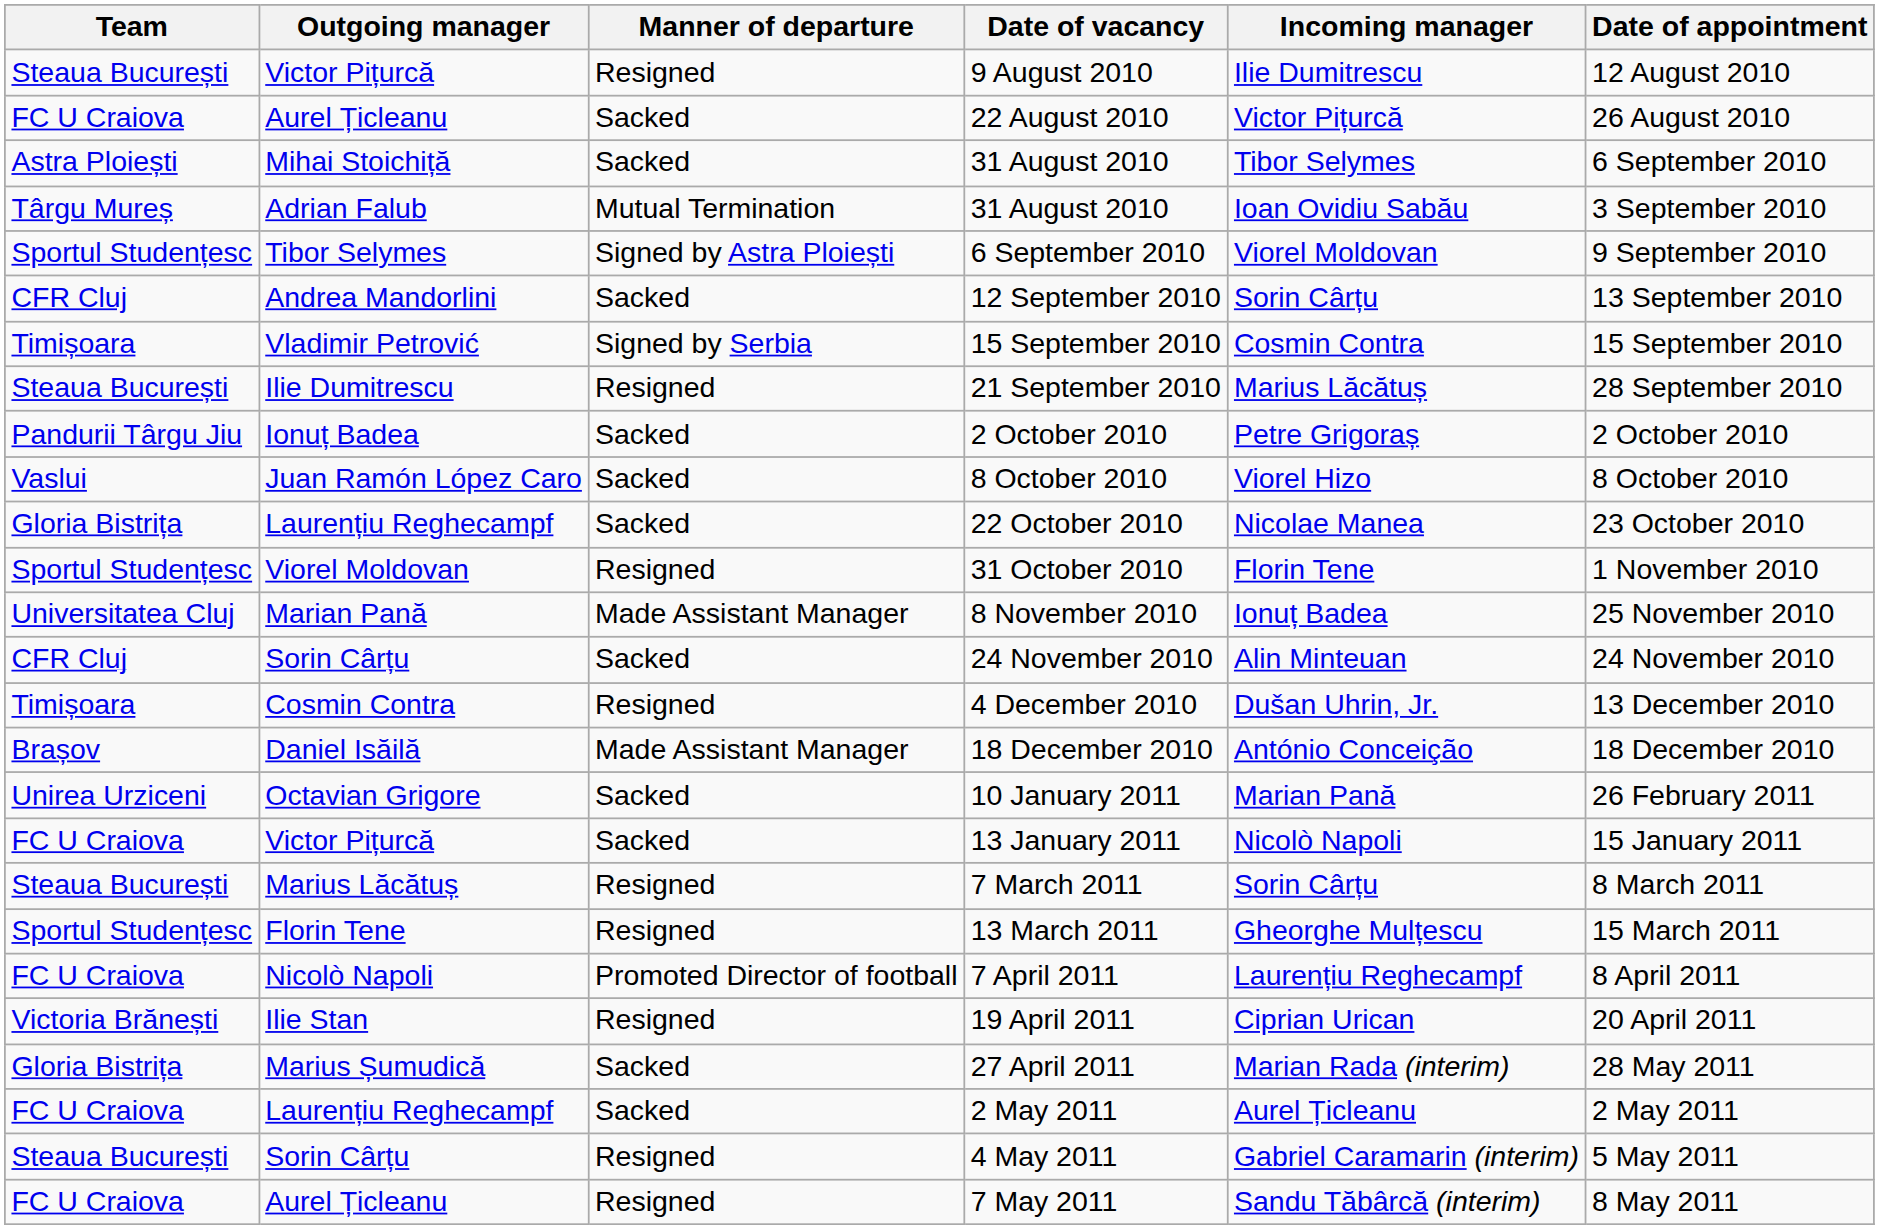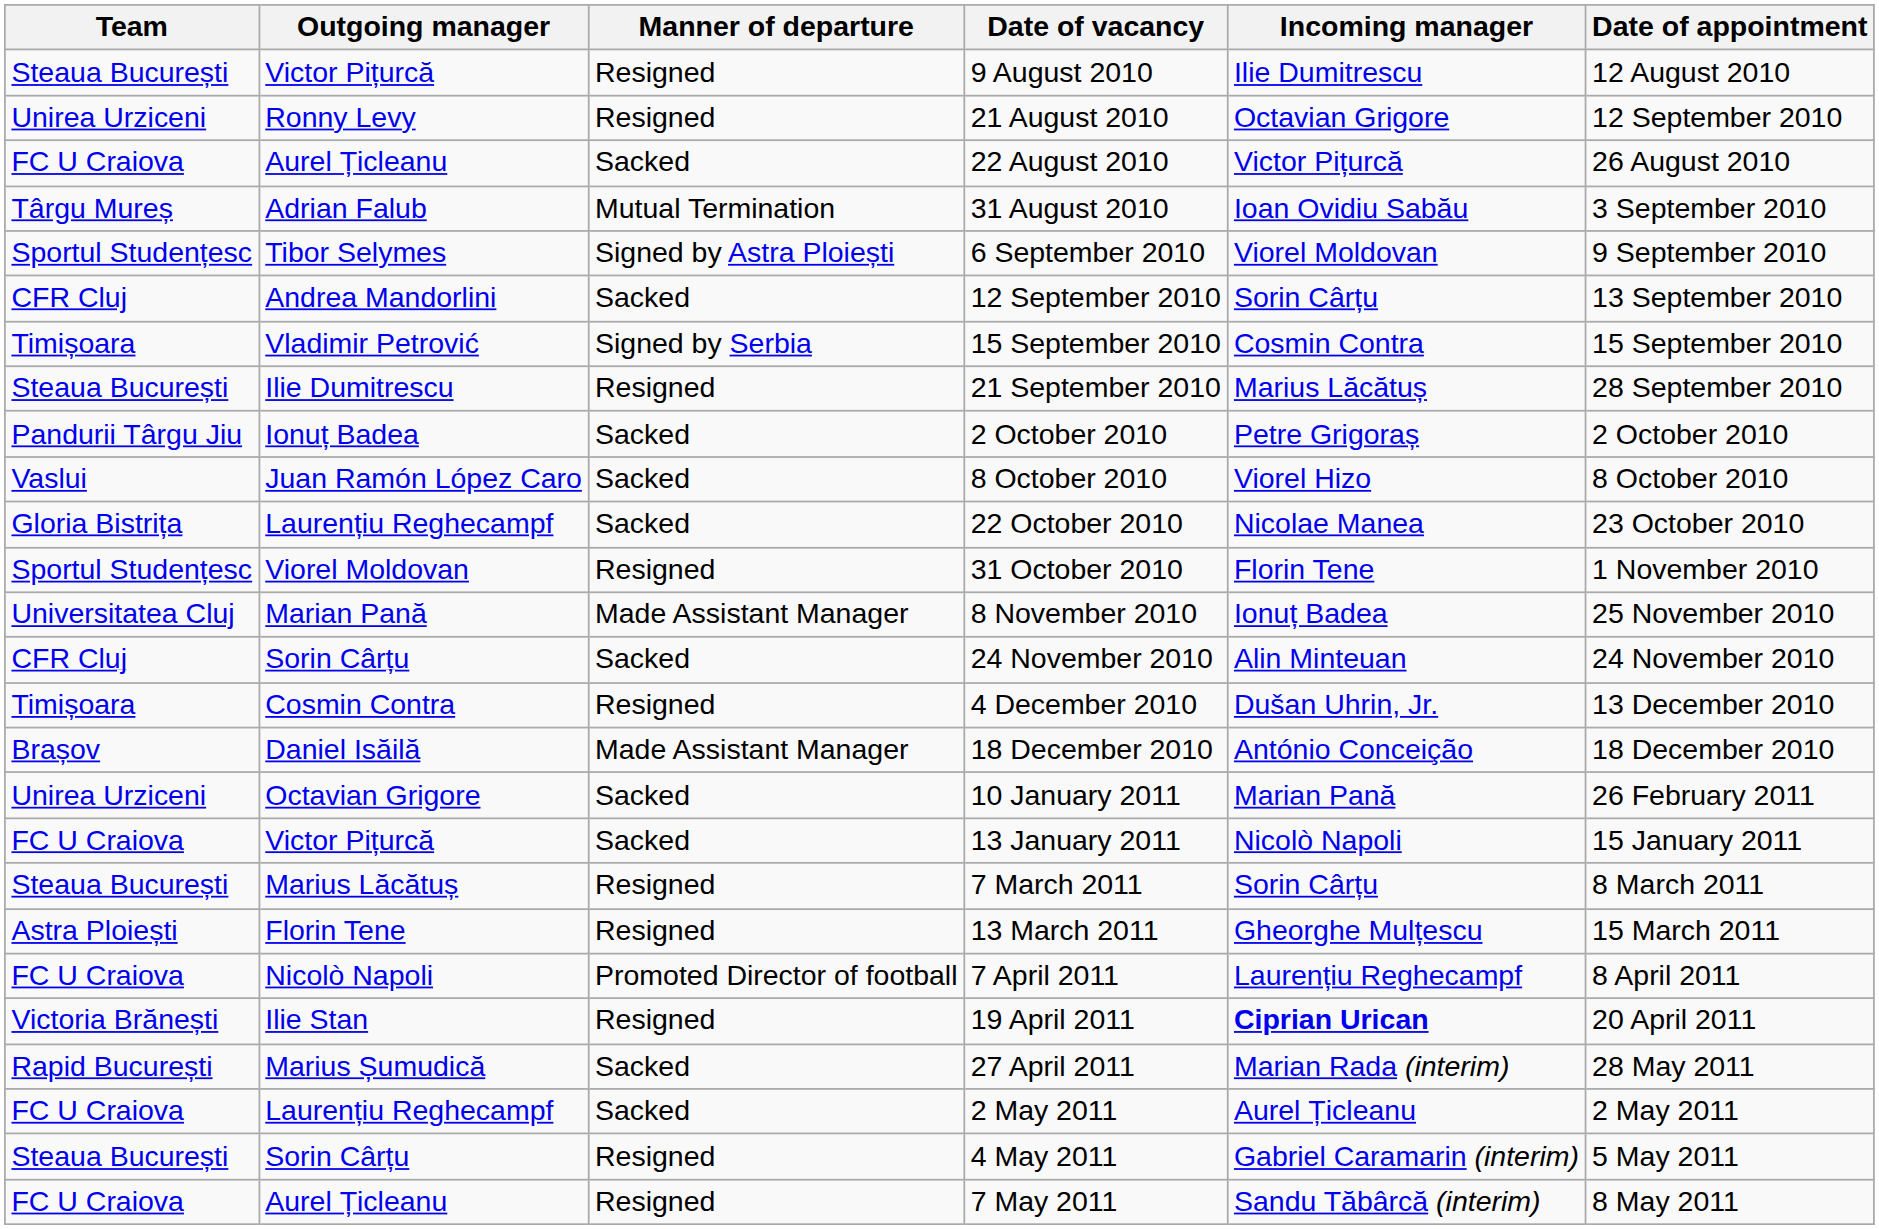 <table class="wikitable">
 <tr>
 <th>Team</th>
 <th>Outgoing manager</th>
 <th>Manner of departure</th>
 <th>Date of vacancy</th>
 <th>Incoming manager</th>
 <th>Date of appointment</th>
 </tr>
 <tr>
 <td><a href='#'>Steaua București</a></td>
 <td> <a href='#'>Victor Pițurcă</a></td>
 <td>Resigned</td>
 <td>9 August 2010</td>
 <td> <a href='#'>Ilie Dumitrescu</a></td>
 <td>12 August 2010</td>
 </tr>
 <tr>
+<td><a href='#'>Unirea Urziceni</a></td>
+<td> <a href='#'>Ronny Levy</a></td>
+<td>Resigned</td>
+<td>21 August 2010</td>
+<td> <a href='#'>Octavian Grigore</a></td>
+<td>12 September 2010</td>
+</tr>
+<tr>
 <td><a href='#'>FC U Craiova</a></td>
 <td> <a href='#'>Aurel Țicleanu</a></td>
 <td>Sacked</td>
 <td>22 August 2010</td>
 <td> <a href='#'>Victor Pițurcă</a></td>
 <td>26 August 2010</td>
-</tr>
-<tr>
-<td><a href='#'>Astra Ploiești</a></td>
-<td> <a href='#'>Mihai Stoichiță</a></td>
-<td>Sacked</td>
-<td>31 August 2010</td>
-<td> <a href='#'>Tibor Selymes</a></td>
-<td>6 September 2010</td>
 </tr>
 <tr>
 <td><a href='#'>Târgu Mureș</a></td>
 <td> <a href='#'>Adrian Falub</a></td>
 <td>Mutual Termination</td>
 <td>31 August 2010</td>
 <td> <a href='#'>Ioan Ovidiu Sabău</a></td>
 <td>3 September 2010</td>
 </tr>
 <tr>
 <td><a href='#'>Sportul Studențesc</a></td>
 <td> <a href='#'>Tibor Selymes</a></td>
 <td>Signed by <a href='#'>Astra Ploiești</a></td>
 <td>6 September 2010</td>
 <td> <a href='#'>Viorel Moldovan</a></td>
 <td>9 September 2010</td>
 </tr>
 <tr>
 <td><a href='#'>CFR Cluj</a></td>
 <td> <a href='#'>Andrea Mandorlini</a></td>
 <td>Sacked</td>
 <td>12 September 2010</td>
 <td> <a href='#'>Sorin Cârțu</a></td>
 <td>13 September 2010</td>
 </tr>
 <tr>
 <td><a href='#'>Timișoara</a></td>
 <td> <a href='#'>Vladimir Petrović</a></td>
 <td>Signed by <a href='#'>Serbia</a></td>
 <td>15 September 2010</td>
 <td> <a href='#'>Cosmin Contra</a></td>
 <td>15 September 2010</td>
 </tr>
 <tr>
 <td><a href='#'>Steaua București</a></td>
 <td> <a href='#'>Ilie Dumitrescu</a></td>
 <td>Resigned</td>
 <td>21 September 2010</td>
 <td> <a href='#'>Marius Lăcătuș</a></td>
 <td>28 September 2010</td>
 </tr>
 <tr>
 <td><a href='#'>Pandurii Târgu Jiu</a></td>
 <td> <a href='#'>Ionuț Badea</a></td>
 <td>Sacked</td>
 <td>2 October 2010</td>
 <td> <a href='#'>Petre Grigoraș</a></td>
 <td>2 October 2010</td>
 </tr>
 <tr>
 <td><a href='#'>Vaslui</a></td>
 <td> <a href='#'>Juan Ramón López Caro</a></td>
 <td>Sacked</td>
 <td>8 October 2010</td>
 <td> <a href='#'>Viorel Hizo</a></td>
 <td>8 October 2010</td>
 </tr>
 <tr>
 <td><a href='#'>Gloria Bistrița</a></td>
 <td> <a href='#'>Laurențiu Reghecampf</a></td>
 <td>Sacked</td>
 <td>22 October 2010</td>
 <td> <a href='#'>Nicolae Manea</a></td>
 <td>23 October 2010</td>
 </tr>
 <tr>
 <td><a href='#'>Sportul Studențesc</a></td>
 <td> <a href='#'>Viorel Moldovan</a></td>
 <td>Resigned</td>
 <td>31 October 2010</td>
 <td> <a href='#'>Florin Tene</a></td>
 <td>1 November 2010</td>
 </tr>
 <tr>
 <td><a href='#'>Universitatea Cluj</a></td>
 <td> <a href='#'>Marian Pană</a></td>
 <td>Made Assistant Manager</td>
 <td>8 November 2010</td>
 <td> <a href='#'>Ionuț Badea</a></td>
 <td>25 November 2010</td>
 </tr>
 <tr>
 <td><a href='#'>CFR Cluj</a></td>
 <td> <a href='#'>Sorin Cârțu</a></td>
 <td>Sacked</td>
 <td>24 November 2010</td>
 <td> <a href='#'>Alin Minteuan</a></td>
 <td>24 November 2010</td>
 </tr>
 <tr>
 <td><a href='#'>Timișoara</a></td>
 <td> <a href='#'>Cosmin Contra</a></td>
 <td>Resigned</td>
 <td>4 December 2010</td>
 <td> <a href='#'>Dušan Uhrin, Jr.</a></td>
 <td>13 December 2010</td>
 </tr>
 <tr>
 <td><a href='#'>Brașov</a></td>
 <td> <a href='#'>Daniel Isăilă</a></td>
 <td>Made Assistant Manager</td>
 <td>18 December 2010</td>
 <td> <a href='#'>António Conceição</a></td>
 <td>18 December 2010</td>
 </tr>
 <tr>
 <td><a href='#'>Unirea Urziceni</a></td>
 <td> <a href='#'>Octavian Grigore</a></td>
 <td>Sacked</td>
 <td>10 January 2011</td>
 <td> <a href='#'>Marian Pană</a></td>
 <td>26 February 2011</td>
 </tr>
 <tr>
 <td><a href='#'>FC U Craiova</a></td>
 <td> <a href='#'>Victor Pițurcă</a></td>
 <td>Sacked</td>
 <td>13 January 2011</td>
 <td> <a href='#'>Nicolò Napoli</a></td>
 <td>15 January 2011</td>
 </tr>
 <tr>
 <td><a href='#'>Steaua București</a></td>
 <td> <a href='#'>Marius Lăcătuș</a></td>
 <td>Resigned</td>
 <td>7 March 2011</td>
 <td> <a href='#'>Sorin Cârțu</a></td>
 <td>8 March 2011</td>
 </tr>
 <tr>
-<td><a href='#'>Sportul Studențesc</a></td>
+<td><a href='#'>Astra Ploiești</a></td>
 <td> <a href='#'>Florin Tene</a></td>
 <td>Resigned</td>
 <td>13 March 2011</td>
 <td> <a href='#'>Gheorghe Mulțescu</a></td>
 <td>15 March 2011</td>
 </tr>
 <tr>
 <td><a href='#'>FC U Craiova</a></td>
 <td> <a href='#'>Nicolò Napoli</a></td>
 <td>Promoted Director of football</td>
 <td>7 April 2011</td>
 <td> <a href='#'>Laurențiu Reghecampf</a></td>
 <td>8 April 2011</td>
 </tr>
 <tr>
 <td><a href='#'>Victoria Brănești</a></td>
 <td> <a href='#'>Ilie Stan</a></td>
 <td>Resigned</td>
 <td>19 April 2011</td>
-<td> <a href='#'>Ciprian Urican</a></td>
+<td><strong> <a href='#'>Ciprian Urican</a></strong></td>
 <td>20 April 2011</td>
 </tr>
 <tr>
-<td><a href='#'>Gloria Bistrița</a></td>
+<td><a href='#'>Rapid București</a></td>
 <td> <a href='#'>Marius Șumudică</a></td>
 <td>Sacked</td>
 <td>27 April 2011</td>
 <td> <a href='#'>Marian Rada</a> <em>(interim)</em></td>
 <td>28 May 2011</td>
 </tr>
 <tr>
 <td><a href='#'>FC U Craiova</a></td>
 <td> <a href='#'>Laurențiu Reghecampf</a></td>
 <td>Sacked</td>
 <td>2 May 2011</td>
 <td> <a href='#'>Aurel Țicleanu</a></td>
 <td>2 May 2011</td>
 </tr>
 <tr>
 <td><a href='#'>Steaua București</a></td>
 <td> <a href='#'>Sorin Cârțu</a></td>
 <td>Resigned</td>
 <td>4 May 2011</td>
 <td> <a href='#'>Gabriel Caramarin</a> <em>(interim)</em></td>
 <td>5 May 2011</td>
 </tr>
 <tr>
 <td><a href='#'>FC U Craiova</a></td>
 <td> <a href='#'>Aurel Țicleanu</a></td>
 <td>Resigned</td>
 <td>7 May 2011</td>
 <td> <a href='#'>Sandu Tăbârcă</a>  <em>(interim)</em></td>
 <td>8 May 2011</td>
 </tr>
 </table>
